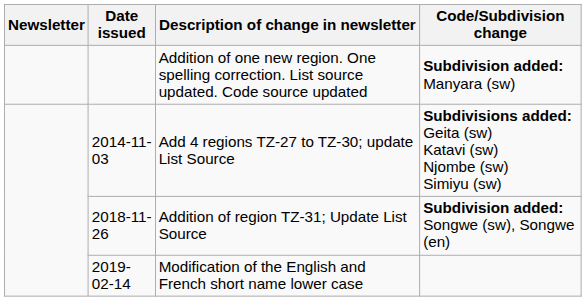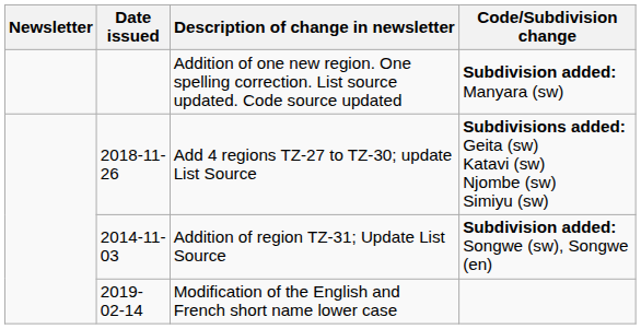 <table class="wikitable">
 <tr>
 <th>Newsletter</th>
 <th>Date issued</th>
 <th>Description of change in newsletter</th>
 <th>Code/Subdivision change</th>
 </tr>
 <tr>
 <td id="I-5"></td>
 <td></td>
 <td>Addition of one new region. One spelling correction. List source updated. Code source updated</td>
 <td style=white-space:nowrap><strong>Subdivision added:</strong><br>  Manyara (sw)</td>
 </tr>
 <tr>
 <td rowspan="3"></td>
-<td>2014-11-03</td>
+<td>2018-11-26</td>
 <td>Add 4 regions TZ-27 to TZ-30; update List Source</td>
 <td><strong>Subdivisions added:</strong><br>  Geita (sw)<br> Katavi (sw)<br> Njombe (sw)<br> Simiyu (sw)</td>
 </tr>
 <tr>
-<td>2018-11-26</td>
+<td>2014-11-03</td>
 <td>Addition of region TZ-31; Update List Source</td>
 <td><strong>Subdivision added:</strong><br>  Songwe (sw), Songwe (en)</td>
 </tr>
 <tr>
 <td>2019-02-14</td>
 <td>Modification of the English and French short name lower case</td>
 <td></td>
 </tr>
 </table>
